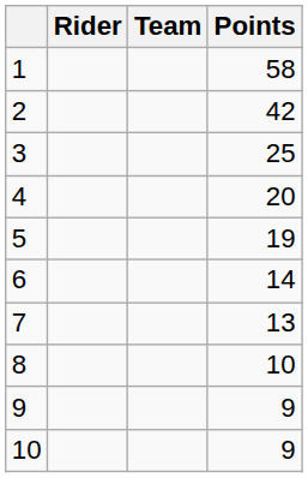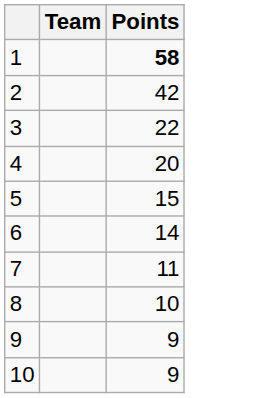 <table class="wikitable">
 <tr>
 <th></th>
-<th>Rider</th>
 <th>Team</th>
 <th>Points</th>
 </tr>
 <tr>
 <td>1</td>
-<td> </td>
 <td></td>
-<td style="text-align:right;">58</td>
+<td style="text-align:right;"><strong>58</strong></td>
 </tr>
 <tr>
 <td>2</td>
-<td></td>
 <td></td>
 <td style="text-align:right;">42</td>
 </tr>
 <tr>
 <td>3</td>
 <td></td>
-<td></td>
-<td style="text-align:right;">25</td>
+<td style="text-align:right;">22</td>
 </tr>
 <tr>
 <td>4</td>
-<td></td>
 <td></td>
 <td style="text-align:right;">20</td>
 </tr>
 <tr>
 <td>5</td>
 <td></td>
-<td></td>
-<td style="text-align:right;">19</td>
+<td style="text-align:right;">15</td>
 </tr>
 <tr>
 <td>6</td>
-<td></td>
 <td></td>
 <td style="text-align:right;">14</td>
 </tr>
 <tr>
 <td>7</td>
 <td></td>
-<td></td>
-<td style="text-align:right;">13</td>
+<td style="text-align:right;">11</td>
 </tr>
 <tr>
 <td>8</td>
-<td> </td>
 <td></td>
 <td style="text-align:right;">10</td>
 </tr>
 <tr>
 <td>9</td>
 <td></td>
-<td></td>
 <td style="text-align:right;">9</td>
 </tr>
 <tr>
 <td>10</td>
 <td></td>
-<td></td>
 <td style="text-align:right;">9</td>
 </tr>
 </table>
